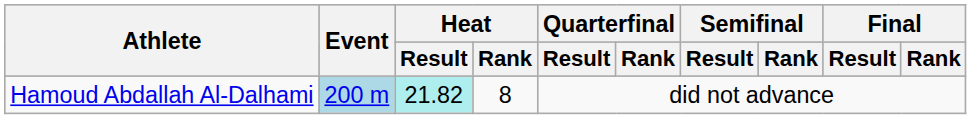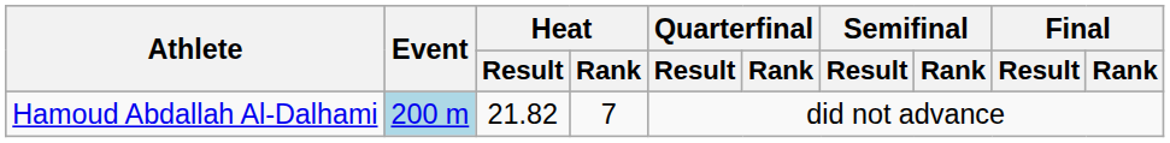 <table class=wikitable style="font-size:90%">
 <tr>
 <th rowspan="2">Athlete</th>
 <th rowspan="2">Event</th>
 <th colspan="2">Heat</th>
 <th colspan="2">Quarterfinal</th>
 <th colspan="2">Semifinal</th>
 <th colspan="2">Final</th>
 </tr>
 <tr style="font-size:95%">
 <th>Result</th>
 <th>Rank</th>
 <th>Result</th>
 <th>Rank</th>
 <th>Result</th>
 <th>Rank</th>
 <th>Result</th>
 <th>Rank</th>
 </tr>
 <tr align=center>
 <td align=left><a href='#'>Hamoud Abdallah Al-Dalhami</a></td>
 <td align=left style="background: lightblue;"><a href='#'>200 m</a></td>
-<td style="background: paleturquoise;">21.82</td>
-<td>8</td>
+<td>21.82</td>
+<td>7</td>
 <td colspan=6>did not advance</td>
 </tr>
 </table>
